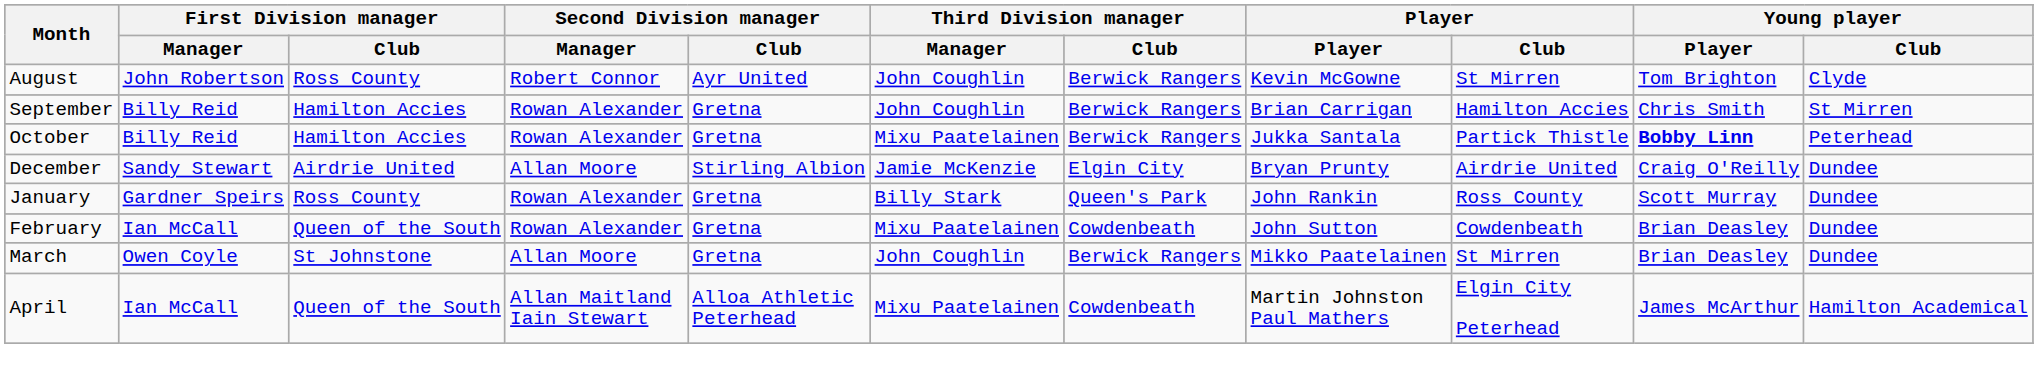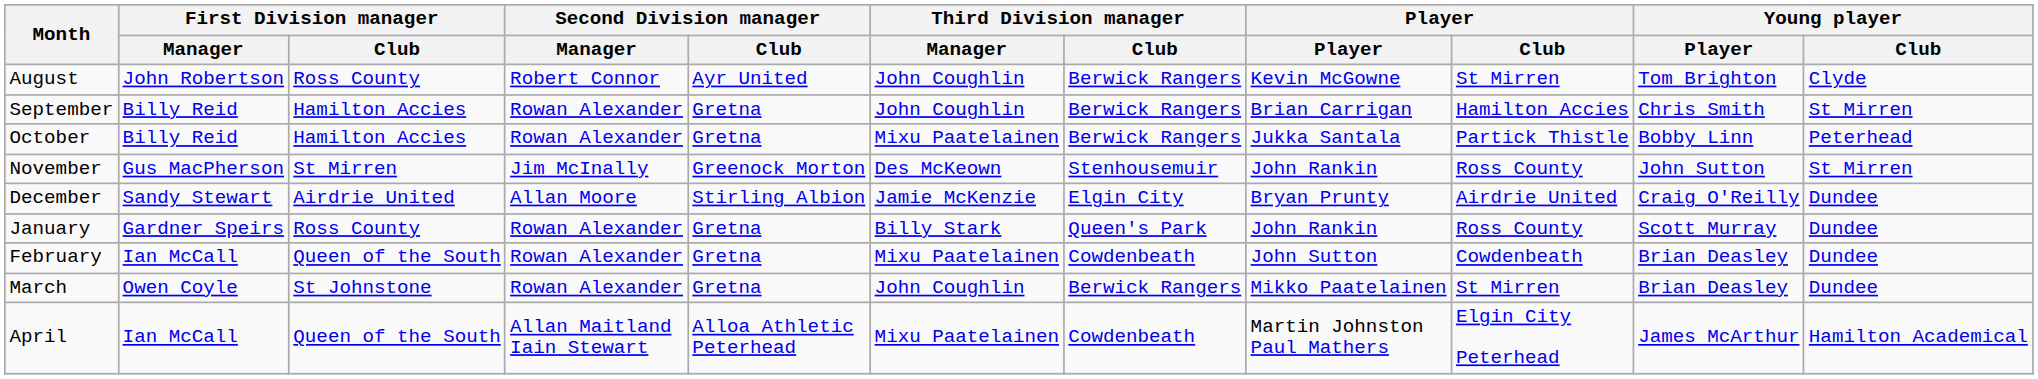 <table class="wikitable" style="font-size:87%">
 <tr>
 <th rowspan=2>Month</th>
 <th colspan=2>First Division manager</th>
 <th colspan=2>Second Division manager</th>
 <th colspan=2>Third Division manager</th>
 <th colspan=2>Player</th>
 <th colspan=2>Young player</th>
 </tr>
 <tr>
 <th>Manager</th>
 <th>Club</th>
 <th>Manager</th>
 <th>Club</th>
 <th>Manager</th>
 <th>Club</th>
 <th>Player</th>
 <th>Club</th>
 <th>Player</th>
 <th>Club</th>
 </tr>
 <tr>
 <td>August</td>
 <td> <a href='#'>John Robertson</a></td>
 <td><a href='#'>Ross County</a></td>
 <td> <a href='#'>Robert Connor</a></td>
 <td><a href='#'>Ayr United</a></td>
 <td> <a href='#'>John Coughlin</a></td>
 <td><a href='#'>Berwick Rangers</a></td>
 <td> <a href='#'>Kevin McGowne</a></td>
 <td><a href='#'>St Mirren</a></td>
 <td> <a href='#'>Tom Brighton</a></td>
 <td><a href='#'>Clyde</a></td>
 </tr>
 <tr>
 <td>September</td>
 <td> <a href='#'>Billy Reid</a></td>
 <td><a href='#'>Hamilton Accies</a></td>
 <td> <a href='#'>Rowan Alexander</a></td>
 <td><a href='#'>Gretna</a></td>
 <td> <a href='#'>John Coughlin</a></td>
 <td><a href='#'>Berwick Rangers</a></td>
 <td> <a href='#'>Brian Carrigan</a></td>
 <td><a href='#'>Hamilton Accies</a></td>
 <td> <a href='#'>Chris Smith</a></td>
 <td><a href='#'>St Mirren</a></td>
 </tr>
 <tr>
 <td>October</td>
 <td> <a href='#'>Billy Reid</a></td>
 <td><a href='#'>Hamilton Accies</a></td>
 <td> <a href='#'>Rowan Alexander</a></td>
 <td><a href='#'>Gretna</a></td>
 <td> <a href='#'>Mixu Paatelainen</a></td>
 <td><a href='#'>Berwick Rangers</a></td>
 <td> <a href='#'>Jukka Santala</a></td>
 <td><a href='#'>Partick Thistle</a></td>
-<td><strong> <a href='#'>Bobby Linn</a></strong></td>
+<td> <a href='#'>Bobby Linn</a></td>
 <td><a href='#'>Peterhead</a></td>
+</tr>
+<tr>
+<td>November</td>
+<td> <a href='#'>Gus MacPherson</a></td>
+<td><a href='#'>St Mirren</a></td>
+<td> <a href='#'>Jim McInally</a></td>
+<td><a href='#'>Greenock Morton</a></td>
+<td> <a href='#'>Des McKeown</a></td>
+<td><a href='#'>Stenhousemuir</a></td>
+<td> <a href='#'>John Rankin</a></td>
+<td><a href='#'>Ross County</a></td>
+<td> <a href='#'>John Sutton</a></td>
+<td><a href='#'>St Mirren</a></td>
 </tr>
 <tr>
 <td>December</td>
 <td> <a href='#'>Sandy Stewart</a></td>
 <td><a href='#'>Airdrie United</a></td>
 <td> <a href='#'>Allan Moore</a></td>
 <td><a href='#'>Stirling Albion</a></td>
 <td> <a href='#'>Jamie McKenzie</a></td>
 <td><a href='#'>Elgin City</a></td>
 <td> <a href='#'>Bryan Prunty</a></td>
 <td><a href='#'>Airdrie United</a></td>
 <td> <a href='#'>Craig O'Reilly</a></td>
 <td><a href='#'>Dundee</a></td>
 </tr>
 <tr>
 <td>January</td>
 <td> <a href='#'>Gardner Speirs</a></td>
 <td><a href='#'>Ross County</a></td>
 <td> <a href='#'>Rowan Alexander</a></td>
 <td><a href='#'>Gretna</a></td>
 <td> <a href='#'>Billy Stark</a></td>
 <td><a href='#'>Queen's Park</a></td>
 <td> <a href='#'>John Rankin</a></td>
 <td><a href='#'>Ross County</a></td>
 <td> <a href='#'>Scott Murray</a></td>
 <td><a href='#'>Dundee</a></td>
 </tr>
 <tr>
 <td>February</td>
 <td> <a href='#'>Ian McCall</a></td>
 <td><a href='#'>Queen of the South</a></td>
 <td> <a href='#'>Rowan Alexander</a></td>
 <td><a href='#'>Gretna</a></td>
 <td> <a href='#'>Mixu Paatelainen</a></td>
 <td><a href='#'>Cowdenbeath</a></td>
 <td> <a href='#'>John Sutton</a></td>
 <td><a href='#'>Cowdenbeath</a></td>
 <td> <a href='#'>Brian Deasley</a></td>
 <td><a href='#'>Dundee</a></td>
 </tr>
 <tr>
 <td>March</td>
 <td> <a href='#'>Owen Coyle</a></td>
 <td><a href='#'>St Johnstone</a></td>
-<td> <a href='#'>Allan Moore</a></td>
+<td> <a href='#'>Rowan Alexander</a></td>
 <td><a href='#'>Gretna</a></td>
 <td> <a href='#'>John Coughlin</a></td>
 <td><a href='#'>Berwick Rangers</a></td>
 <td> <a href='#'>Mikko Paatelainen</a></td>
 <td><a href='#'>St Mirren</a></td>
 <td> <a href='#'>Brian Deasley</a></td>
 <td><a href='#'>Dundee</a></td>
 </tr>
 <tr>
 <td>April</td>
 <td> <a href='#'>Ian McCall</a></td>
 <td><a href='#'>Queen of the South</a></td>
 <td> <a href='#'>Allan Maitland</a><br> <a href='#'>Iain Stewart</a></td>
 <td><a href='#'>Alloa Athletic</a><br><a href='#'>Peterhead</a></td>
 <td> <a href='#'>Mixu Paatelainen</a></td>
 <td><a href='#'>Cowdenbeath</a></td>
 <td> Martin Johnston<br> <a href='#'>Paul Mathers</a></td>
 <td><a href='#'>Elgin City</a><br><br><a href='#'>Peterhead</a></td>
 <td> <a href='#'>James McArthur</a></td>
 <td><a href='#'>Hamilton Academical</a></td>
 </tr>
 </table>
